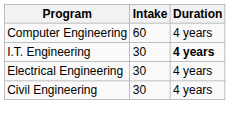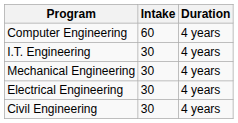 <table class="wikitable">
 <tr>
 <th>Program</th>
 <th>Intake</th>
 <th>Duration</th>
 </tr>
 <tr>
 <td>Computer Engineering</td>
 <td>60</td>
 <td>4 years</td>
 </tr>
 <tr>
 <td>I.T. Engineering</td>
 <td>30</td>
-<td><strong>4 years</strong></td>
+<td>4 years</td>
+</tr>
+<tr>
+<td>Mechanical Engineering</td>
+<td>30</td>
+<td>4 years</td>
 </tr>
 <tr>
 <td>Electrical Engineering</td>
 <td>30</td>
 <td>4 years</td>
 </tr>
 <tr>
 <td>Civil Engineering</td>
 <td>30</td>
 <td>4 years</td>
 </tr>
 </table>
